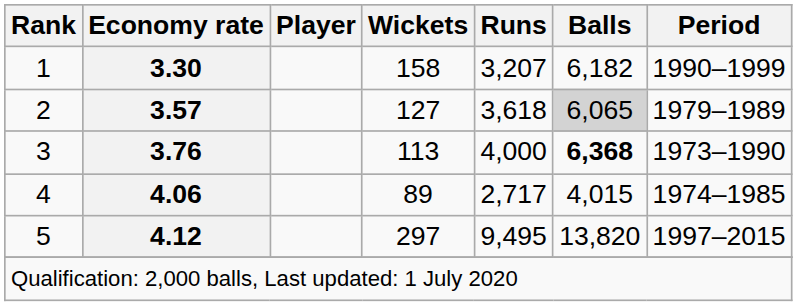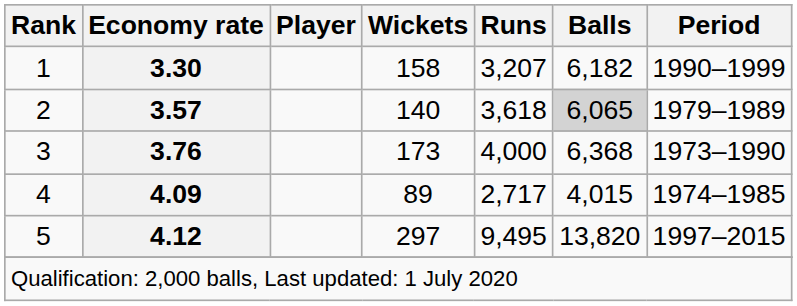 <table class="wikitable plainrowheaders sortable">
 <tr>
 <th scope=col>Rank</th>
 <th scope=col>Economy rate</th>
 <th scope=col>Player</th>
 <th scope=col>Wickets</th>
 <th scope=col>Runs</th>
 <th scope=col>Balls</th>
 <th scope=col>Period</th>
 </tr>
 <tr>
 <td align=center>1</td>
 <th scope=row style=text-align:center;>3.30</th>
 <td></td>
 <td align=center>158</td>
 <td align=center>3,207</td>
 <td align=center>6,182</td>
 <td>1990–1999</td>
 </tr>
 <tr>
 <td align=center>2</td>
 <th scope=row style=text-align:center;>3.57</th>
 <td></td>
-<td align=center>127</td>
+<td align=center>140</td>
 <td align=center>3,618</td>
 <td align=center style="background: lightgrey;">6,065</td>
 <td>1979–1989</td>
 </tr>
 <tr>
 <td align=center>3</td>
 <th scope=row style=text-align:center;>3.76</th>
 <td></td>
-<td align=center>113</td>
+<td align=center>173</td>
 <td align=center>4,000</td>
-<td align=center><strong>6,368</strong></td>
+<td align=center>6,368</td>
 <td>1973–1990</td>
 </tr>
 <tr>
 <td align=center>4</td>
-<th scope=row style=text-align:center;>4.06</th>
+<th scope=row style=text-align:center;>4.09</th>
 <td></td>
 <td align=center>89</td>
 <td align=center>2,717</td>
 <td align=center>4,015</td>
 <td>1974–1985</td>
 </tr>
 <tr>
 <td align=center>5</td>
 <th scope=row style=text-align:center;>4.12</th>
 <td></td>
 <td align=center>297</td>
 <td align=center>9,495</td>
 <td align=center>13,820</td>
 <td>1997–2015</td>
 </tr>
 <tr>
 </tr>
 <tr class=sortbottom>
 <td colspan=7><small>Qualification: 2,000 balls, Last updated: 1 July 2020</small></td>
 </tr>
 </table>
